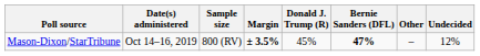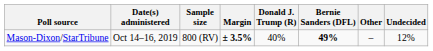 <table class="wikitable" style="font-size:90%;text-align:center;">
 <tr valign=bottom style="font-size:90%;">
 <th>Poll source</th>
 <th>Date(s)<br>administered</th>
 <th>Sample<br>size</th>
 <th>Margin<br></th>
 <th>Donald J.<br>Trump (R)</th>
 <th>Bernie<br>Sanders (DFL)</th>
 <th>Other</th>
 <th>Undecided</th>
 </tr>
 <tr>
 <td style="text-align:left;"><a href='#'>Mason-Dixon</a>/<a href='#'>StarTribune</a></td>
 <td>Oct 14–16, 2019</td>
 <td>800 (RV)</td>
 <td><strong>± 3.5%</strong></td>
-<td>45%</td>
-<td><strong>47%</strong></td>
+<td>40%</td>
+<td><strong>49%</strong></td>
 <td>–</td>
 <td>12%</td>
 </tr>
 </table>
